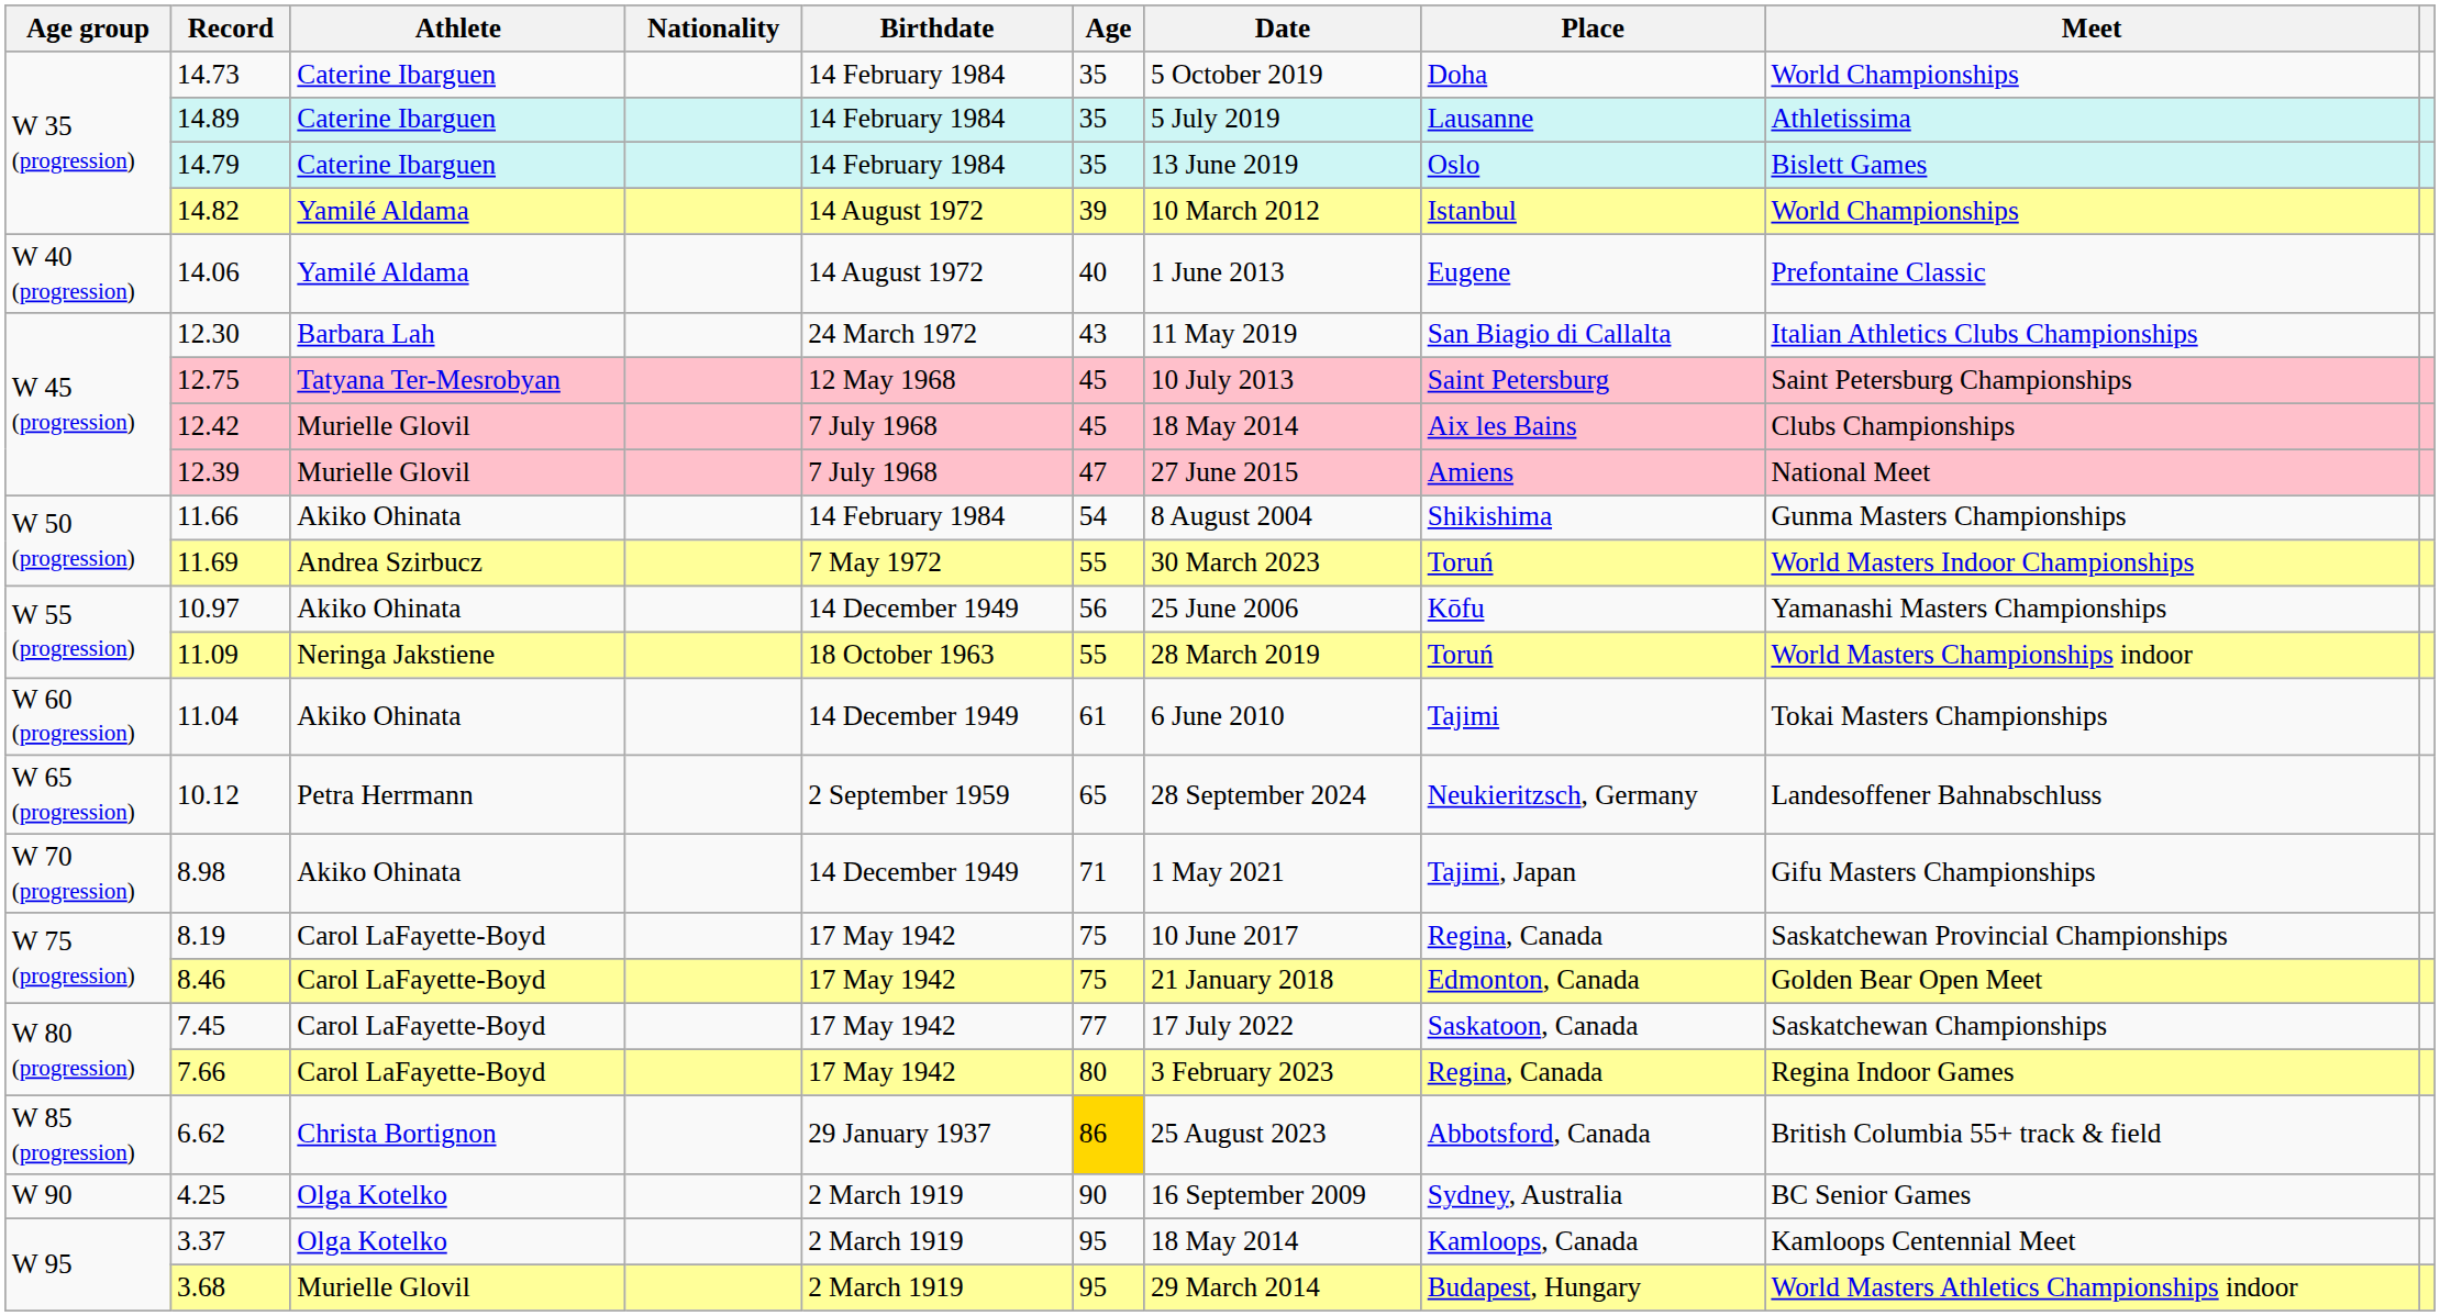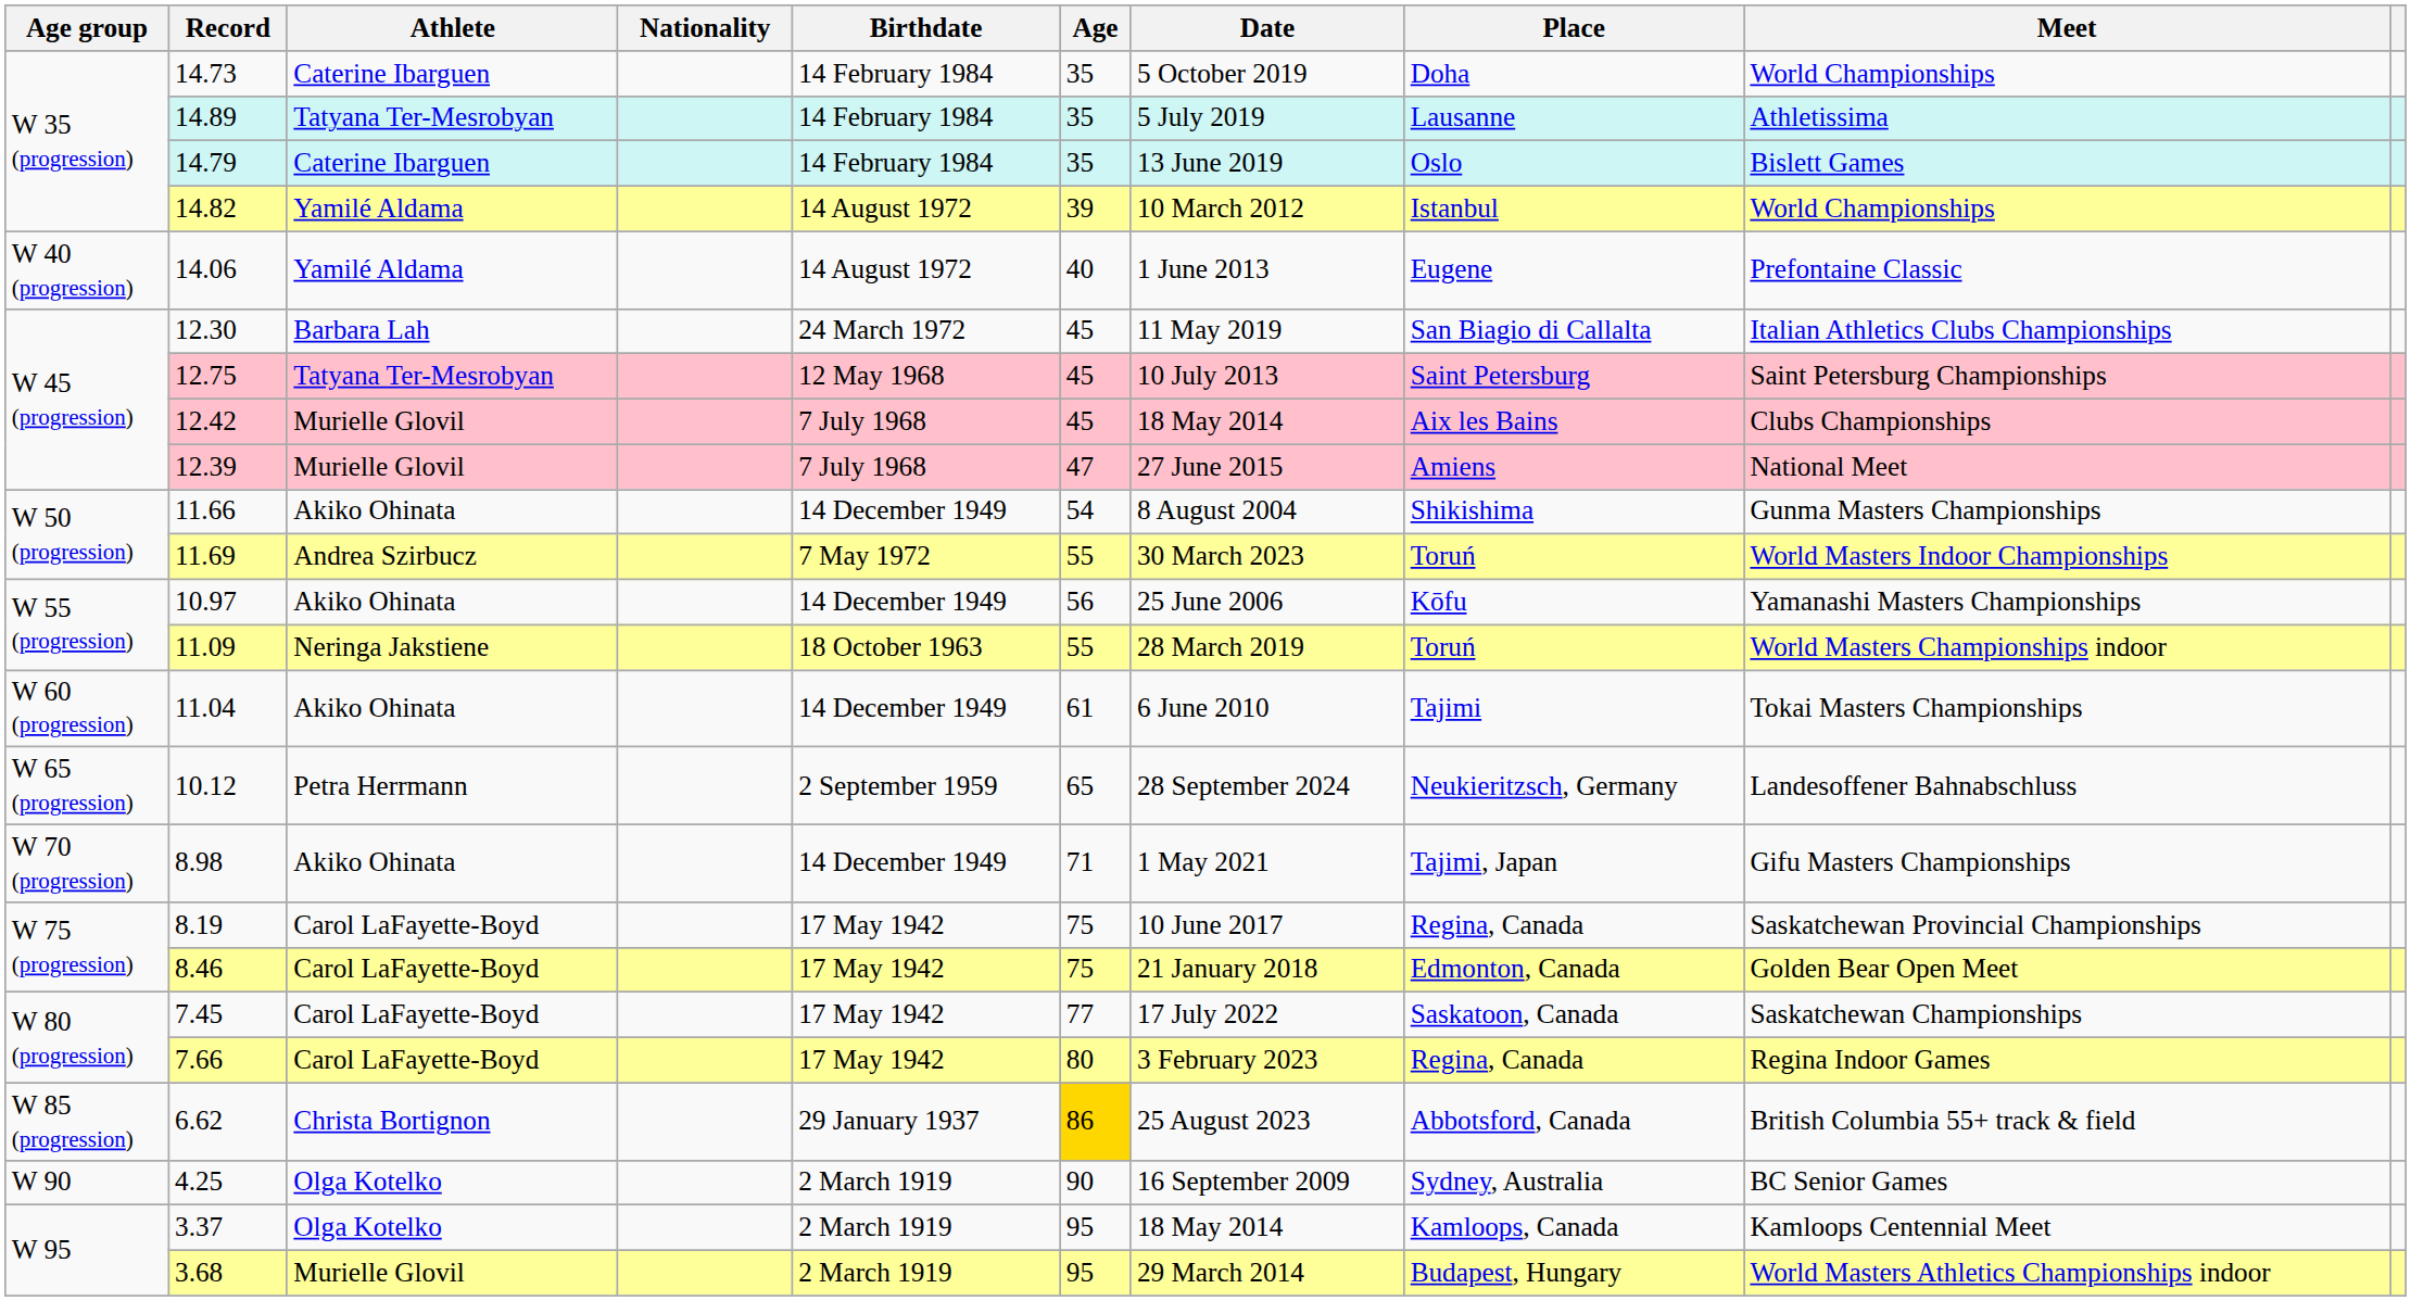 <table class="wikitable" style="font-size:90%; width: 100%;">
 <tr>
 <th>Age group</th>
 <th>Record</th>
 <th>Athlete</th>
 <th>Nationality</th>
 <th>Birthdate</th>
 <th>Age</th>
 <th>Date</th>
 <th>Place</th>
 <th>Meet</th>
 <th></th>
 </tr>
 <tr>
 <td rowspan=4>W 35 <br><small>(<a href='#'>progression</a>)</small></td>
 <td>14.73 </td>
 <td><a href='#'>Caterine Ibarguen</a></td>
 <td></td>
 <td>14 February 1984</td>
 <td>35</td>
 <td>5 October 2019</td>
 <td><a href='#'>Doha</a> </td>
 <td><a href='#'>World Championships</a></td>
 <td></td>
 </tr>
 <tr style="background:#cef6f5;">
 <td>14.89 </td>
-<td><a href='#'>Caterine Ibarguen</a></td>
+<td><a href='#'>Tatyana Ter-Mesrobyan</a></td>
 <td></td>
 <td>14 February 1984</td>
 <td>35</td>
 <td>5 July 2019</td>
 <td><a href='#'>Lausanne</a> </td>
 <td><a href='#'>Athletissima</a></td>
 <td></td>
 </tr>
 <tr style="background:#cef6f5;">
 <td>14.79 </td>
 <td><a href='#'>Caterine Ibarguen</a></td>
 <td></td>
 <td>14 February 1984</td>
 <td>35</td>
 <td>13 June 2019</td>
 <td><a href='#'>Oslo</a> </td>
 <td><a href='#'>Bislett Games</a></td>
 <td></td>
 </tr>
 <tr style="background:#ff9;">
 <td>14.82 </td>
 <td><a href='#'>Yamilé Aldama</a></td>
 <td></td>
 <td>14 August 1972</td>
 <td>39</td>
 <td>10 March 2012</td>
 <td><a href='#'>Istanbul</a> </td>
 <td><a href='#'>World Championships</a></td>
 <td></td>
 </tr>
 <tr>
 <td>W 40 <br><small>(<a href='#'>progression</a>)</small></td>
 <td>14.06 </td>
 <td><a href='#'>Yamilé Aldama</a></td>
 <td></td>
 <td>14 August 1972</td>
 <td>40</td>
 <td>1 June 2013</td>
 <td><a href='#'>Eugene</a> </td>
 <td><a href='#'>Prefontaine Classic</a></td>
 <td></td>
 </tr>
 <tr>
 <td rowspan=4>W 45 <br><small>(<a href='#'>progression</a>)</small></td>
 <td>12.30 </td>
 <td><a href='#'>Barbara Lah</a></td>
 <td></td>
 <td>24 March 1972</td>
-<td>43</td>
+<td>45</td>
 <td>11 May 2019</td>
 <td><a href='#'>San Biagio di Callalta</a> </td>
 <td><a href='#'>Italian Athletics Clubs Championships</a></td>
 <td></td>
 </tr>
 <tr style="background:pink">
 <td>12.75 </td>
 <td><a href='#'>Tatyana Ter-Mesrobyan</a></td>
 <td></td>
 <td>12 May 1968</td>
 <td>45</td>
 <td>10 July 2013</td>
 <td><a href='#'>Saint Petersburg</a> </td>
 <td>Saint Petersburg Championships</td>
 <td></td>
 </tr>
 <tr style="background:pink">
 <td>12.42 </td>
 <td>Murielle Glovil</td>
 <td></td>
 <td>7 July 1968</td>
 <td>45</td>
 <td>18 May 2014</td>
 <td><a href='#'>Aix les Bains</a> </td>
 <td>Clubs Championships</td>
 <td></td>
 </tr>
 <tr style="background:pink">
 <td>12.39 </td>
 <td>Murielle Glovil</td>
 <td></td>
 <td>7 July 1968</td>
 <td>47</td>
 <td>27 June 2015</td>
 <td><a href='#'>Amiens</a> </td>
 <td>National Meet</td>
 <td></td>
 </tr>
 <tr>
 <td rowspan=2>W 50 <br><small>(<a href='#'>progression</a>)</small></td>
 <td>11.66</td>
 <td>Akiko Ohinata</td>
 <td></td>
-<td>14 February 1984</td>
+<td>14 December 1949</td>
 <td>54</td>
 <td>8 August 2004</td>
 <td><a href='#'>Shikishima</a> </td>
 <td>Gunma Masters Championships</td>
 <td></td>
 </tr>
 <tr style="background:#ff9;">
 <td>11.69 </td>
 <td>Andrea Szirbucz</td>
 <td></td>
 <td>7 May 1972</td>
 <td>55</td>
 <td>30 March 2023</td>
 <td><a href='#'>Toruń</a> </td>
 <td><a href='#'>World Masters Indoor Championships</a></td>
 <td></td>
 </tr>
 <tr>
 <td rowspan=2>W 55 <br><small>(<a href='#'>progression</a>)</small></td>
 <td>10.97</td>
 <td>Akiko Ohinata</td>
 <td></td>
 <td>14 December 1949</td>
 <td>56</td>
 <td>25 June 2006</td>
 <td><a href='#'>Kōfu</a> </td>
 <td>Yamanashi Masters Championships</td>
 <td></td>
 </tr>
 <tr style="background:#ff9;">
 <td>11.09 </td>
 <td>Neringa Jakstiene</td>
 <td></td>
 <td>18 October 1963</td>
 <td>55</td>
 <td>28 March 2019</td>
 <td><a href='#'>Toruń</a> </td>
 <td><a href='#'>World Masters Championships</a> indoor</td>
 <td></td>
 </tr>
 <tr>
 <td>W 60 <br><small>(<a href='#'>progression</a>)</small></td>
 <td>11.04 </td>
 <td>Akiko Ohinata</td>
 <td></td>
 <td>14 December 1949</td>
 <td>61</td>
 <td>6 June 2010</td>
 <td><a href='#'>Tajimi</a> </td>
 <td>Tokai Masters Championships</td>
 <td></td>
 </tr>
 <tr>
 <td>W 65 <br><small>(<a href='#'>progression</a>)</small></td>
 <td>10.12 </td>
 <td>Petra Herrmann</td>
 <td></td>
 <td>2 September 1959</td>
 <td>65</td>
 <td>28 September 2024</td>
 <td><a href='#'>Neukieritzsch</a>, Germany</td>
 <td>Landesoffener Bahnabschluss</td>
 <td></td>
 </tr>
 <tr>
 <td>W 70 <br><small>(<a href='#'>progression</a>)</small></td>
 <td>8.98 </td>
 <td>Akiko Ohinata</td>
 <td></td>
 <td>14 December 1949</td>
 <td>71</td>
 <td>1 May 2021</td>
 <td><a href='#'>Tajimi</a>, Japan</td>
 <td>Gifu Masters Championships</td>
 <td></td>
 </tr>
 <tr>
 <td rowspan=2>W 75 <br><small>(<a href='#'>progression</a>)</small></td>
 <td>8.19 </td>
 <td>Carol LaFayette-Boyd</td>
 <td></td>
 <td>17 May 1942</td>
 <td>75</td>
 <td>10 June 2017</td>
 <td><a href='#'>Regina</a>, Canada</td>
 <td>Saskatchewan Provincial Championships</td>
 <td></td>
 </tr>
 <tr style="background:#ff9;">
 <td>8.46 </td>
 <td>Carol LaFayette-Boyd</td>
 <td></td>
 <td>17 May 1942</td>
 <td>75</td>
 <td>21 January 2018</td>
 <td><a href='#'>Edmonton</a>, Canada</td>
 <td>Golden Bear Open Meet</td>
 <td></td>
 </tr>
 <tr>
 <td rowspan=2>W 80 <br><small>(<a href='#'>progression</a>)</small></td>
 <td>7.45 </td>
 <td>Carol LaFayette-Boyd</td>
 <td></td>
 <td>17 May 1942</td>
 <td>77</td>
 <td>17 July 2022</td>
 <td><a href='#'>Saskatoon</a>, Canada</td>
 <td>Saskatchewan Championships</td>
 <td></td>
 </tr>
 <tr style="background:#ff9;">
 <td>7.66 </td>
 <td>Carol LaFayette-Boyd</td>
 <td></td>
 <td>17 May 1942</td>
 <td>80</td>
 <td>3 February 2023</td>
 <td><a href='#'>Regina</a>, Canada</td>
 <td>Regina Indoor Games</td>
 <td></td>
 </tr>
 <tr>
 <td>W 85 <br><small>(<a href='#'>progression</a>)</small></td>
 <td>6.62 </td>
 <td><a href='#'>Christa Bortignon</a></td>
 <td></td>
 <td>29 January 1937</td>
 <td style="background: gold;">86</td>
 <td>25 August 2023</td>
 <td><a href='#'>Abbotsford</a>, Canada</td>
 <td>British Columbia 55+ track & field</td>
 <td></td>
 </tr>
 <tr>
 <td>W 90</td>
 <td>4.25 </td>
 <td><a href='#'>Olga Kotelko</a></td>
 <td></td>
 <td>2 March 1919</td>
 <td>90</td>
 <td>16 September 2009</td>
 <td><a href='#'>Sydney</a>, Australia</td>
 <td>BC Senior Games</td>
 <td></td>
 </tr>
 <tr>
 <td rowspan=2>W 95</td>
 <td>3.37 </td>
 <td><a href='#'>Olga Kotelko</a></td>
 <td></td>
 <td>2 March 1919</td>
 <td>95</td>
 <td>18 May 2014</td>
 <td><a href='#'>Kamloops</a>, Canada</td>
 <td>Kamloops Centennial Meet</td>
 <td></td>
 </tr>
 <tr style="background:#ff9;">
 <td>3.68 </td>
 <td>Murielle Glovil</td>
 <td></td>
 <td>2 March 1919</td>
 <td>95</td>
 <td>29 March 2014</td>
 <td><a href='#'>Budapest</a>, Hungary</td>
 <td><a href='#'>World Masters Athletics Championships</a> indoor</td>
 <td></td>
 </tr>
 </table>
